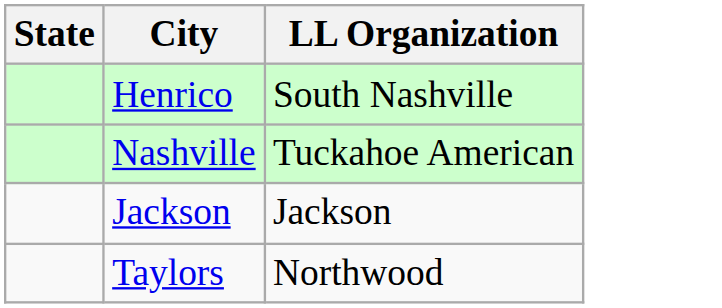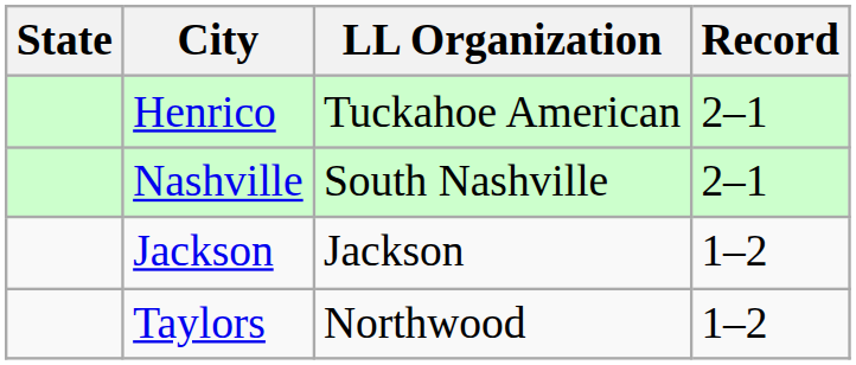 <table class="wikitable">
 <tr>
 <th>State</th>
 <th>City</th>
 <th>LL Organization</th>
+<th>Record</th>
 </tr>
 <tr bgcolor="ccffcc">
 <td><strong></strong></td>
 <td><a href='#'>Henrico</a></td>
-<td>South Nashville</td>
+<td>Tuckahoe American</td>
+<td>2–1</td>
 </tr>
 <tr bgcolor="ccffcc">
 <td><strong></strong></td>
 <td><a href='#'>Nashville</a></td>
-<td>Tuckahoe American</td>
+<td>South Nashville</td>
+<td>2–1</td>
 </tr>
 <tr>
 <td><strong></strong></td>
 <td><a href='#'>Jackson</a></td>
 <td>Jackson</td>
+<td>1–2</td>
 </tr>
 <tr>
 <td><strong></strong></td>
 <td><a href='#'>Taylors</a></td>
 <td>Northwood</td>
+<td>1–2</td>
 </tr>
 </table>
